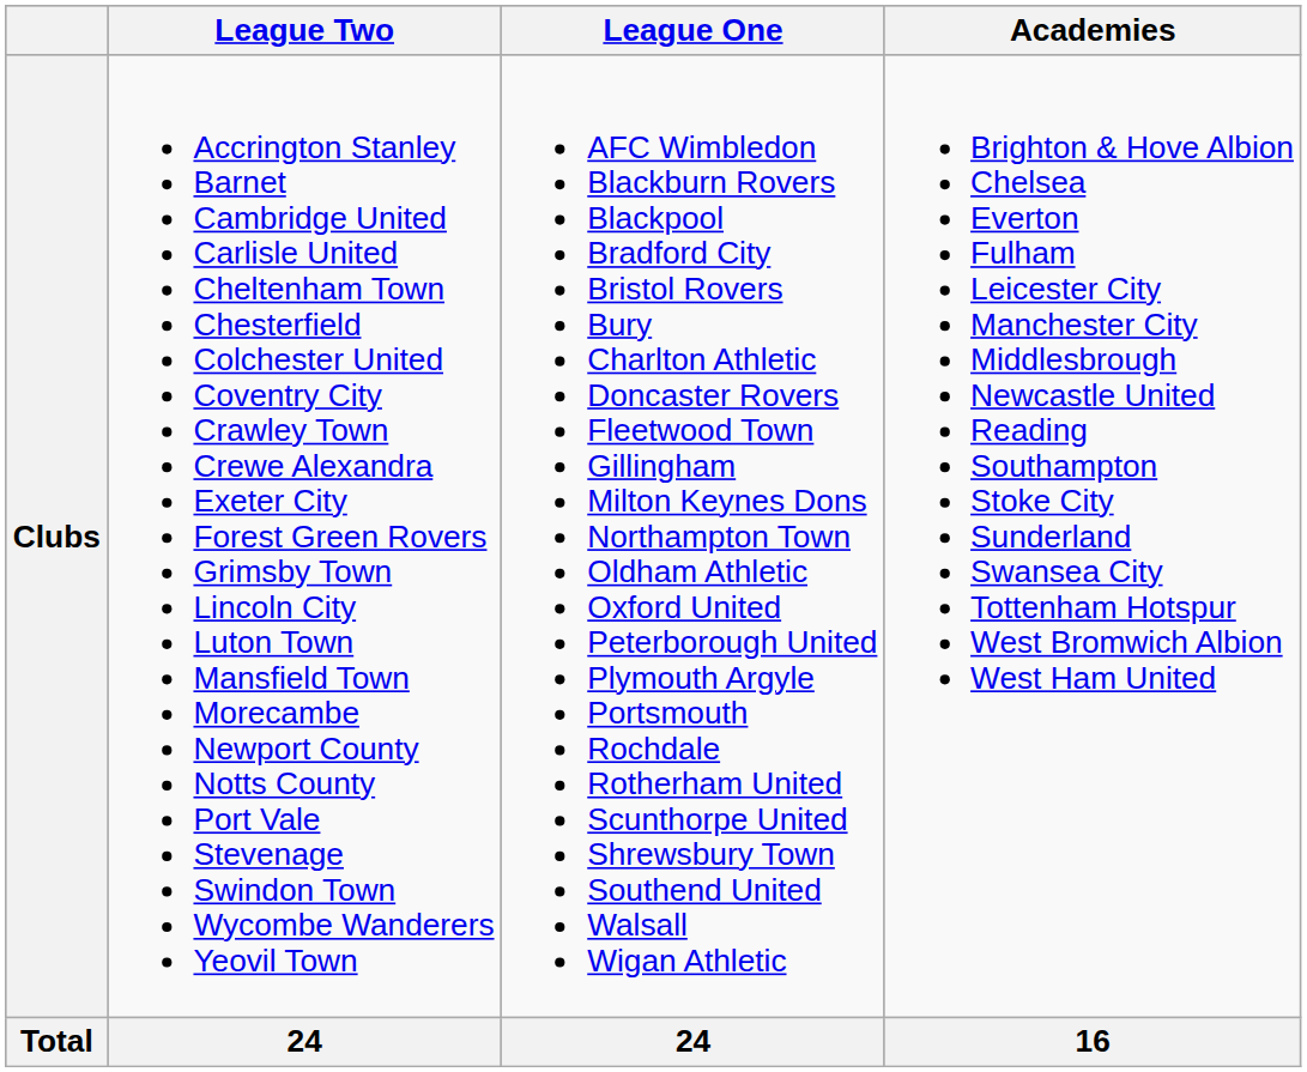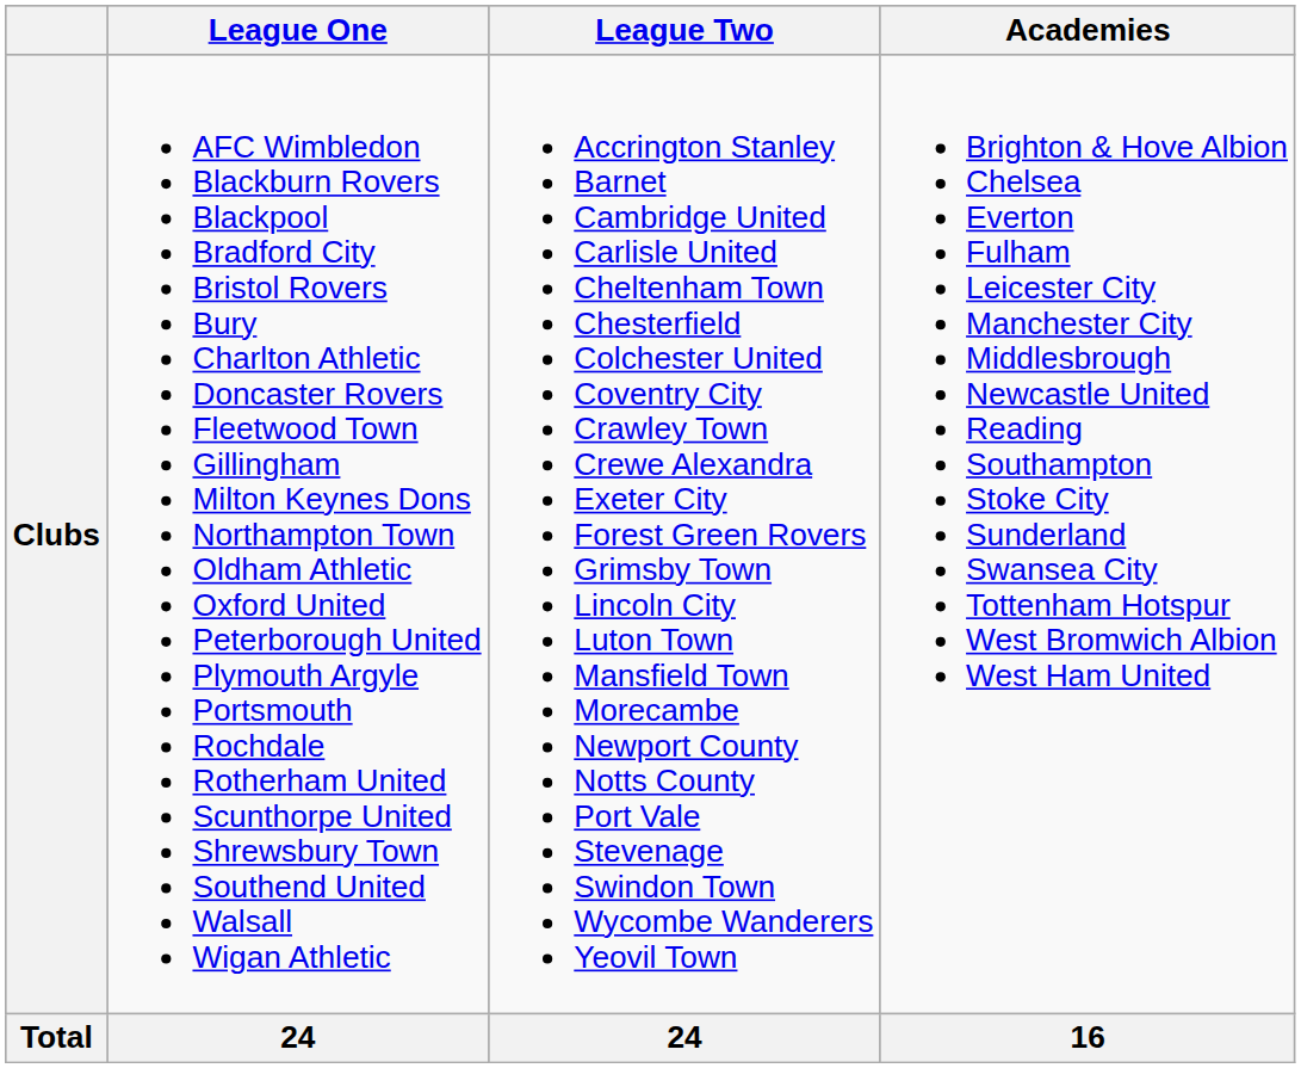 <table class="wikitable">
 <tr>
 <th></th>
+<th><a href='#'>League One</a></th>
 <th><a href='#'>League Two</a></th>
-<th><a href='#'>League One</a></th>
 <th>Academies</th>
 </tr>
 <tr>
 <th>Clubs</th>
+<td><br><ul><li><a href='#'>AFC Wimbledon</a></li><li><a href='#'>Blackburn Rovers</a></li><li><a href='#'>Blackpool</a></li><li><a href='#'>Bradford City</a></li><li><a href='#'>Bristol Rovers</a></li><li><a href='#'>Bury</a></li><li><a href='#'>Charlton Athletic</a></li><li><a href='#'>Doncaster Rovers</a></li><li><a href='#'>Fleetwood Town</a></li><li><a href='#'>Gillingham</a></li><li><a href='#'>Milton Keynes Dons</a></li><li><a href='#'>Northampton Town</a></li><li><a href='#'>Oldham Athletic</a></li><li><a href='#'>Oxford United</a></li><li><a href='#'>Peterborough United</a></li><li><a href='#'>Plymouth Argyle</a></li><li><a href='#'>Portsmouth</a></li><li><a href='#'>Rochdale</a></li><li><a href='#'>Rotherham United</a></li><li><a href='#'>Scunthorpe United</a></li><li><a href='#'>Shrewsbury Town</a></li><li><a href='#'>Southend United</a></li><li><a href='#'>Walsall</a></li><li><a href='#'>Wigan Athletic</a></li></ul></td>
 <td><br><ul><li><a href='#'>Accrington Stanley</a></li><li><a href='#'>Barnet</a></li><li><a href='#'>Cambridge United</a></li><li><a href='#'>Carlisle United</a></li><li><a href='#'>Cheltenham Town</a></li><li><a href='#'>Chesterfield</a></li><li><a href='#'>Colchester United</a></li><li><a href='#'>Coventry City</a></li><li><a href='#'>Crawley Town</a></li><li><a href='#'>Crewe Alexandra</a></li><li><a href='#'>Exeter City</a></li><li><a href='#'>Forest Green Rovers</a></li><li><a href='#'>Grimsby Town</a></li><li><a href='#'>Lincoln City</a></li><li><a href='#'>Luton Town</a></li><li><a href='#'>Mansfield Town</a></li><li><a href='#'>Morecambe</a></li><li><a href='#'>Newport County</a></li><li><a href='#'>Notts County</a></li><li><a href='#'>Port Vale</a></li><li><a href='#'>Stevenage</a></li><li><a href='#'>Swindon Town</a></li><li><a href='#'>Wycombe Wanderers</a></li><li><a href='#'>Yeovil Town</a></li></ul></td>
-<td><br><ul><li><a href='#'>AFC Wimbledon</a></li><li><a href='#'>Blackburn Rovers</a></li><li><a href='#'>Blackpool</a></li><li><a href='#'>Bradford City</a></li><li><a href='#'>Bristol Rovers</a></li><li><a href='#'>Bury</a></li><li><a href='#'>Charlton Athletic</a></li><li><a href='#'>Doncaster Rovers</a></li><li><a href='#'>Fleetwood Town</a></li><li><a href='#'>Gillingham</a></li><li><a href='#'>Milton Keynes Dons</a></li><li><a href='#'>Northampton Town</a></li><li><a href='#'>Oldham Athletic</a></li><li><a href='#'>Oxford United</a></li><li><a href='#'>Peterborough United</a></li><li><a href='#'>Plymouth Argyle</a></li><li><a href='#'>Portsmouth</a></li><li><a href='#'>Rochdale</a></li><li><a href='#'>Rotherham United</a></li><li><a href='#'>Scunthorpe United</a></li><li><a href='#'>Shrewsbury Town</a></li><li><a href='#'>Southend United</a></li><li><a href='#'>Walsall</a></li><li><a href='#'>Wigan Athletic</a></li></ul></td>
 <td valign="top"><br><ul><li><a href='#'>Brighton & Hove Albion</a></li><li><a href='#'>Chelsea</a></li><li><a href='#'>Everton</a></li><li><a href='#'>Fulham</a></li><li><a href='#'>Leicester City</a></li><li><a href='#'>Manchester City</a></li><li><a href='#'>Middlesbrough</a></li><li><a href='#'>Newcastle United</a></li><li><a href='#'>Reading</a></li><li><a href='#'>Southampton</a></li><li><a href='#'>Stoke City</a></li><li><a href='#'>Sunderland</a></li><li><a href='#'>Swansea City</a></li><li><a href='#'>Tottenham Hotspur</a></li><li><a href='#'>West Bromwich Albion</a></li><li><a href='#'>West Ham United</a></li></ul></td>
 </tr>
 <tr>
 <th>Total</th>
 <th>24</th>
 <th>24</th>
 <th>16</th>
 </tr>
 </table>
